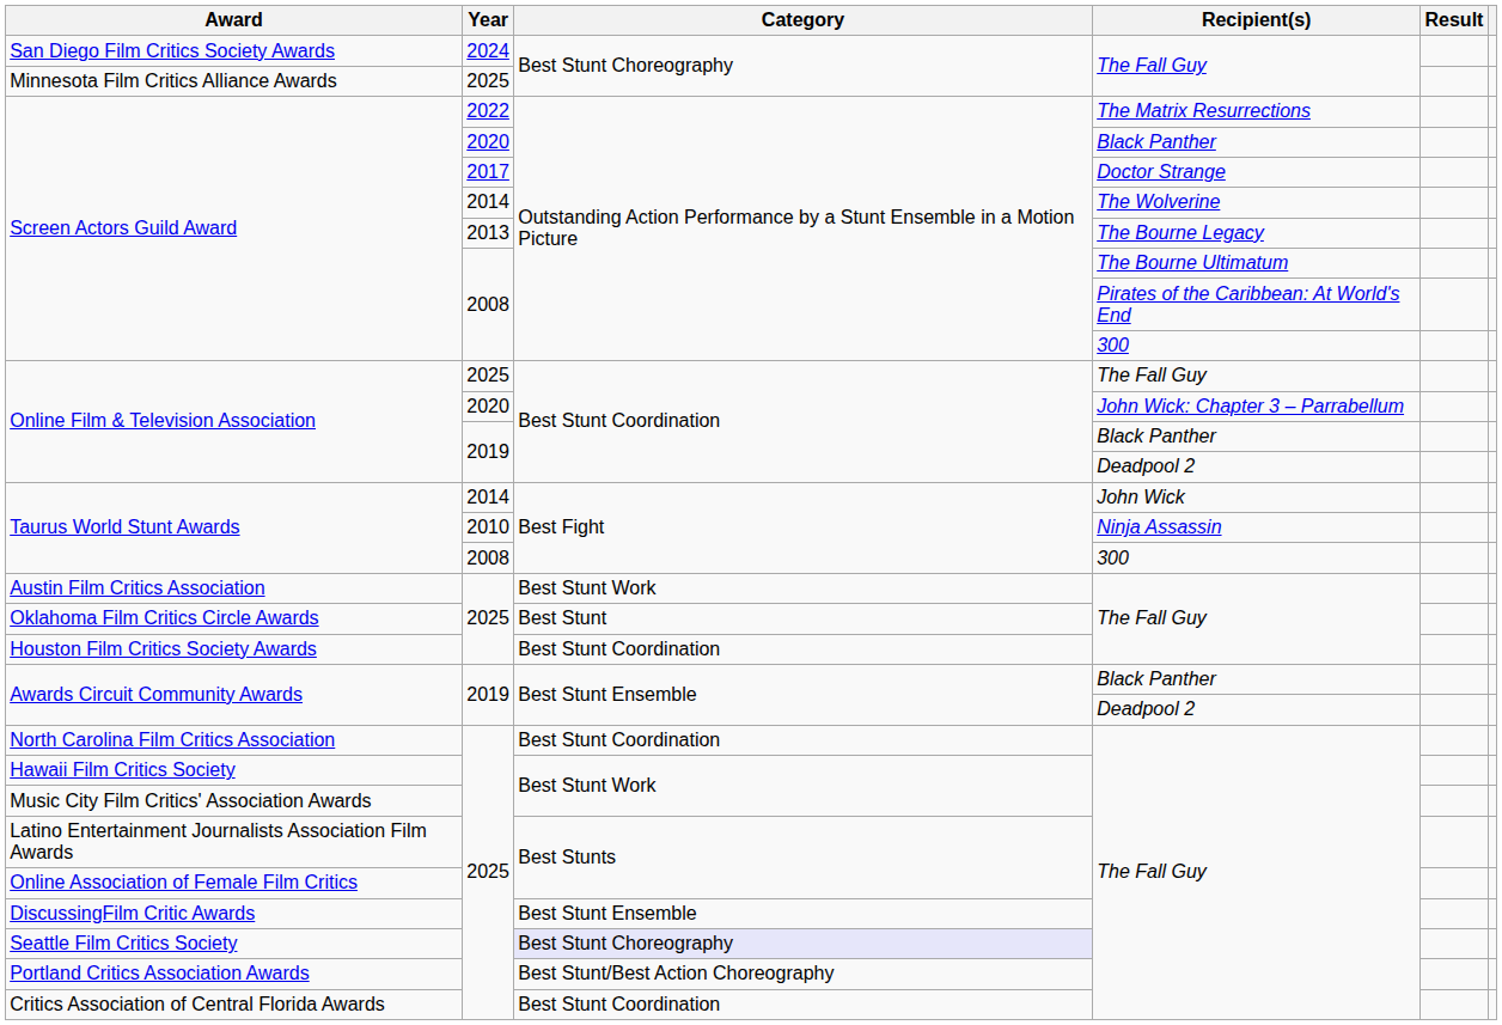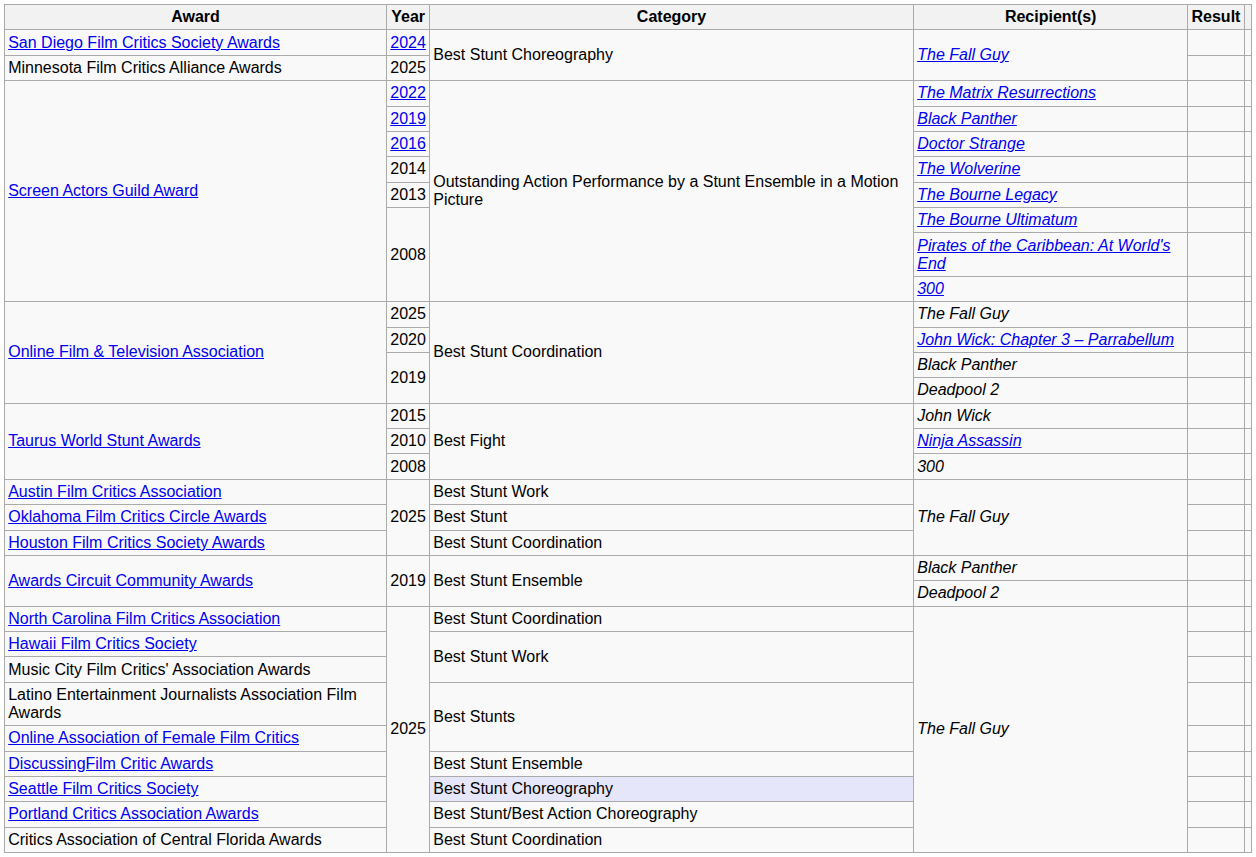 <table class="wikitable sortable">
 <tr>
 <th>Award</th>
 <th>Year</th>
 <th>Category</th>
 <th>Recipient(s)</th>
 <th>Result</th>
 <th></th>
 </tr>
 <tr>
 <td><a href='#'>San Diego Film Critics Society Awards</a></td>
 <td><a href='#'>2024</a></td>
 <td rowspan="2">Best Stunt Choreography</td>
 <td rowspan="2"><a href='#'><em>The Fall Guy</em></a></td>
 <td></td>
 <td></td>
 </tr>
 <tr>
 <td>Minnesota Film Critics Alliance Awards</td>
 <td>2025</td>
 <td></td>
 <td></td>
 </tr>
 <tr>
 <td rowspan="8"><a href='#'>Screen Actors Guild Award</a></td>
 <td><a href='#'>2022</a></td>
 <td rowspan="8">Outstanding Action Performance by a Stunt Ensemble in a Motion Picture</td>
 <td><a href='#'><em>The Matrix Resurrections</em></a></td>
 <td></td>
 <td></td>
 </tr>
 <tr>
-<td><a href='#'>2020</a></td>
+<td><a href='#'>2019</a></td>
 <td><em><a href='#'>Black Panther</a></em></td>
 <td></td>
 <td></td>
 </tr>
 <tr>
-<td><a href='#'>2017</a></td>
+<td><a href='#'>2016</a></td>
 <td><a href='#'><em>Doctor Strange</em></a></td>
 <td></td>
 <td></td>
 </tr>
 <tr>
 <td>2014</td>
 <td><em><a href='#'>The Wolverine</a></em></td>
 <td></td>
 <td></td>
 </tr>
 <tr>
 <td>2013</td>
 <td><em><a href='#'>The Bourne Legacy</a></em></td>
 <td></td>
 <td></td>
 </tr>
 <tr>
 <td rowspan="3">2008</td>
 <td><em><a href='#'>The Bourne Ultimatum</a></em></td>
 <td></td>
 <td></td>
 </tr>
 <tr>
 <td><em><a href='#'>Pirates of the Caribbean: At World's End</a></em></td>
 <td></td>
 <td></td>
 </tr>
 <tr>
 <td><em><a href='#'>300</a></em></td>
 <td></td>
 <td></td>
 </tr>
 <tr>
 <td rowspan="4"><a href='#'>Online Film & Television Association</a></td>
 <td>2025</td>
 <td rowspan="4">Best Stunt Coordination</td>
 <td><em>The Fall Guy</em></td>
 <td></td>
 <td></td>
 </tr>
 <tr>
 <td>2020</td>
 <td><a href='#'><em>John Wick: Chapter 3 – Parrabellum</em></a></td>
 <td></td>
 <td></td>
 </tr>
 <tr>
 <td rowspan="2">2019</td>
 <td><em>Black Panther</em></td>
 <td></td>
 <td></td>
 </tr>
 <tr>
 <td><em>Deadpool 2</em></td>
 <td></td>
 <td></td>
 </tr>
 <tr>
 <td rowspan="3"><a href='#'>Taurus World Stunt Awards</a></td>
-<td>2014</td>
+<td>2015</td>
 <td rowspan="3">Best Fight</td>
 <td><em>John Wick</em></td>
 <td></td>
 <td></td>
 </tr>
 <tr>
 <td>2010</td>
 <td><em><a href='#'>Ninja Assassin</a></em></td>
 <td></td>
 <td></td>
 </tr>
 <tr>
 <td>2008</td>
 <td><em>300</em></td>
 <td></td>
 <td></td>
 </tr>
 <tr>
 <td><a href='#'>Austin Film Critics Association</a></td>
 <td rowspan="3">2025</td>
 <td>Best Stunt Work</td>
 <td rowspan="3"><em>The Fall Guy</em></td>
 <td></td>
 <td></td>
 </tr>
 <tr>
 <td><a href='#'>Oklahoma Film Critics Circle Awards</a></td>
 <td>Best Stunt</td>
 <td></td>
 <td></td>
 </tr>
 <tr>
 <td><a href='#'>Houston Film Critics Society Awards</a></td>
 <td>Best Stunt Coordination</td>
 <td></td>
 <td></td>
 </tr>
 <tr>
 <td rowspan="2"><a href='#'>Awards Circuit Community Awards</a></td>
 <td rowspan="2">2019</td>
 <td rowspan="2">Best Stunt Ensemble</td>
 <td><em>Black Panther</em></td>
 <td></td>
 <td></td>
 </tr>
 <tr>
 <td><em>Deadpool 2</em></td>
 <td></td>
 <td></td>
 </tr>
 <tr>
 <td><a href='#'>North Carolina Film Critics Association</a></td>
 <td rowspan="9">2025</td>
 <td>Best Stunt Coordination</td>
 <td rowspan="9"><em>The Fall Guy</em></td>
 <td></td>
 <td></td>
 </tr>
 <tr>
 <td><a href='#'>Hawaii Film Critics Society</a></td>
 <td rowspan="2">Best Stunt Work</td>
 <td></td>
 <td></td>
 </tr>
 <tr>
 <td>Music City Film Critics' Association Awards</td>
 <td></td>
 <td></td>
 </tr>
 <tr>
 <td>Latino Entertainment Journalists Association Film Awards</td>
 <td rowspan="2">Best Stunts</td>
 <td></td>
 <td></td>
 </tr>
 <tr>
 <td><a href='#'>Online Association of Female Film Critics</a></td>
 <td></td>
 <td></td>
 </tr>
 <tr>
 <td><a href='#'>DiscussingFilm Critic Awards</a></td>
 <td>Best Stunt Ensemble</td>
 <td></td>
 <td></td>
 </tr>
 <tr>
 <td><a href='#'>Seattle Film Critics Society</a></td>
 <td style="background: lavender;">Best Stunt Choreography</td>
 <td></td>
 <td></td>
 </tr>
 <tr>
 <td><a href='#'>Portland Critics Association Awards</a></td>
 <td>Best Stunt/Best Action Choreography</td>
 <td></td>
 <td></td>
 </tr>
 <tr>
 <td>Critics Association of Central Florida Awards</td>
 <td>Best Stunt Coordination</td>
 <td></td>
 <td></td>
 </tr>
 </table>
